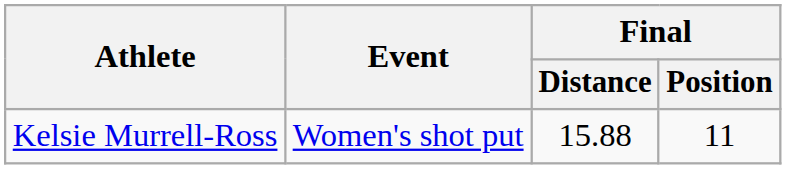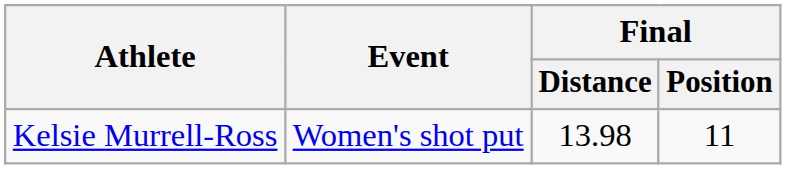 <table class=wikitable style="font-size:90%">
 <tr>
 <th rowspan="2">Athlete</th>
 <th rowspan="2">Event</th>
 <th colspan="2">Final</th>
 </tr>
 <tr style="font-size:95%">
 <th>Distance</th>
 <th>Position</th>
 </tr>
 <tr align=center>
 <td align=left><a href='#'>Kelsie Murrell-Ross</a></td>
 <td align=left><a href='#'>Women's shot put</a></td>
-<td>15.88</td>
+<td>13.98</td>
 <td>11</td>
 </tr>
 </table>
